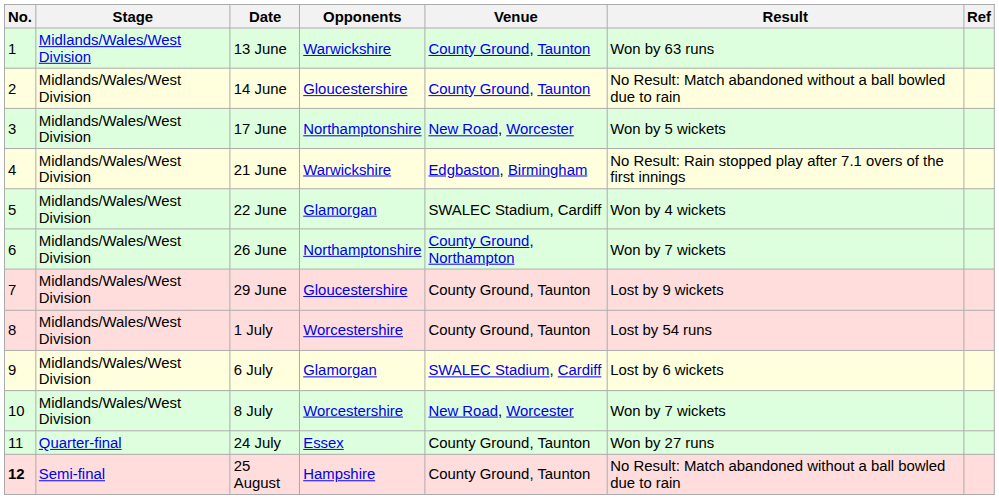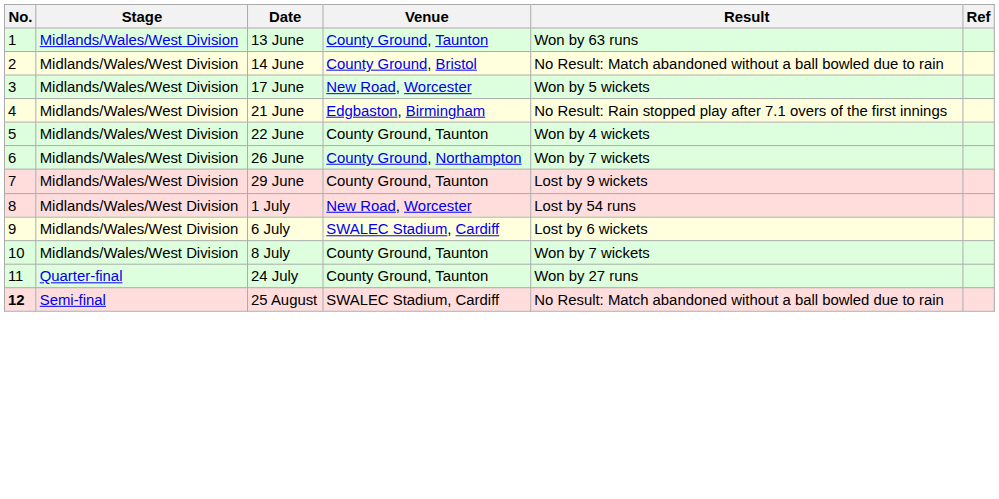 <table class="wikitable" width="80%" style="font-size: 95%">
 <tr bgcolor="#efefef">
 <th>No.</th>
 <th>Stage</th>
 <th>Date</th>
-<th>Opponents</th>
 <th>Venue</th>
 <th>Result</th>
 <th>Ref</th>
 </tr>
 <tr bgcolor="#ddffdd">
 <td>1</td>
 <td><a href='#'>Midlands/Wales/West Division</a></td>
 <td>13 June</td>
-<td><a href='#'>Warwickshire</a></td>
 <td><a href='#'>County Ground</a>, <a href='#'>Taunton</a></td>
 <td>Won by 63 runs</td>
 <td></td>
 </tr>
 <tr bgcolor="#ffffdd">
 <td>2</td>
 <td>Midlands/Wales/West Division</td>
 <td>14 June</td>
-<td><a href='#'>Gloucestershire</a></td>
-<td><a href='#'>County Ground</a>, <a href='#'>Taunton</a></td>
+<td><a href='#'>County Ground</a>, <a href='#'>Bristol</a></td>
 <td>No Result: Match abandoned without a ball bowled due to rain</td>
 <td></td>
 </tr>
 <tr bgcolor="#ddffdd">
 <td>3</td>
 <td>Midlands/Wales/West Division</td>
 <td>17 June</td>
-<td><a href='#'>Northamptonshire</a></td>
 <td><a href='#'>New Road</a>, <a href='#'>Worcester</a></td>
 <td>Won by 5 wickets</td>
 <td></td>
 </tr>
 <tr bgcolor="#ffffdd">
 <td>4</td>
 <td>Midlands/Wales/West Division</td>
 <td>21 June</td>
-<td><a href='#'>Warwickshire</a></td>
 <td><a href='#'>Edgbaston</a>, <a href='#'>Birmingham</a></td>
 <td>No Result: Rain stopped play after 7.1 overs of the first innings</td>
 <td></td>
 </tr>
 <tr bgcolor="#ddffdd">
 <td>5</td>
 <td>Midlands/Wales/West Division</td>
 <td>22 June</td>
-<td><a href='#'>Glamorgan</a></td>
-<td>SWALEC Stadium, Cardiff</td>
+<td>County Ground, Taunton</td>
 <td>Won by 4 wickets</td>
 <td></td>
 </tr>
 <tr bgcolor="#ddffdd">
 <td>6</td>
 <td>Midlands/Wales/West Division</td>
 <td>26 June</td>
-<td><a href='#'>Northamptonshire</a></td>
 <td><a href='#'>County Ground</a>, <a href='#'>Northampton</a></td>
 <td>Won by 7 wickets</td>
 <td></td>
 </tr>
 <tr bgcolor="#ffdddd">
 <td>7</td>
 <td>Midlands/Wales/West Division</td>
 <td>29 June</td>
-<td><a href='#'>Gloucestershire</a></td>
 <td>County Ground, Taunton</td>
 <td>Lost by 9 wickets</td>
 <td></td>
 </tr>
 <tr bgcolor="#ffdddd">
 <td>8</td>
 <td>Midlands/Wales/West Division</td>
 <td>1 July</td>
-<td><a href='#'>Worcestershire</a></td>
-<td>County Ground, Taunton</td>
+<td><a href='#'>New Road</a>, <a href='#'>Worcester</a></td>
 <td>Lost by 54 runs</td>
 <td></td>
 </tr>
 <tr bgcolor="#ffffdd">
 <td>9</td>
 <td>Midlands/Wales/West Division</td>
 <td>6 July</td>
-<td><a href='#'>Glamorgan</a></td>
 <td><a href='#'>SWALEC Stadium</a>, <a href='#'>Cardiff</a></td>
 <td>Lost by 6 wickets</td>
 <td></td>
 </tr>
 <tr bgcolor="#ddffdd">
 <td>10</td>
 <td>Midlands/Wales/West Division</td>
 <td>8 July</td>
-<td><a href='#'>Worcestershire</a></td>
-<td><a href='#'>New Road</a>, <a href='#'>Worcester</a></td>
+<td>County Ground, Taunton</td>
 <td>Won by 7 wickets</td>
 <td></td>
 </tr>
 <tr bgcolor="#ddffdd">
 <td>11</td>
 <td><a href='#'>Quarter-final</a></td>
 <td>24 July</td>
-<td><a href='#'>Essex</a></td>
 <td>County Ground, Taunton</td>
 <td>Won by 27 runs</td>
 <td></td>
 </tr>
 <tr bgcolor="#ffdddd">
 <td><strong>12</strong></td>
 <td><a href='#'>Semi-final</a></td>
 <td>25 August</td>
-<td><a href='#'>Hampshire</a></td>
-<td>County Ground, Taunton</td>
+<td>SWALEC Stadium, Cardiff</td>
 <td>No Result: Match abandoned without a ball bowled due to rain</td>
 <td></td>
 </tr>
 </table>
